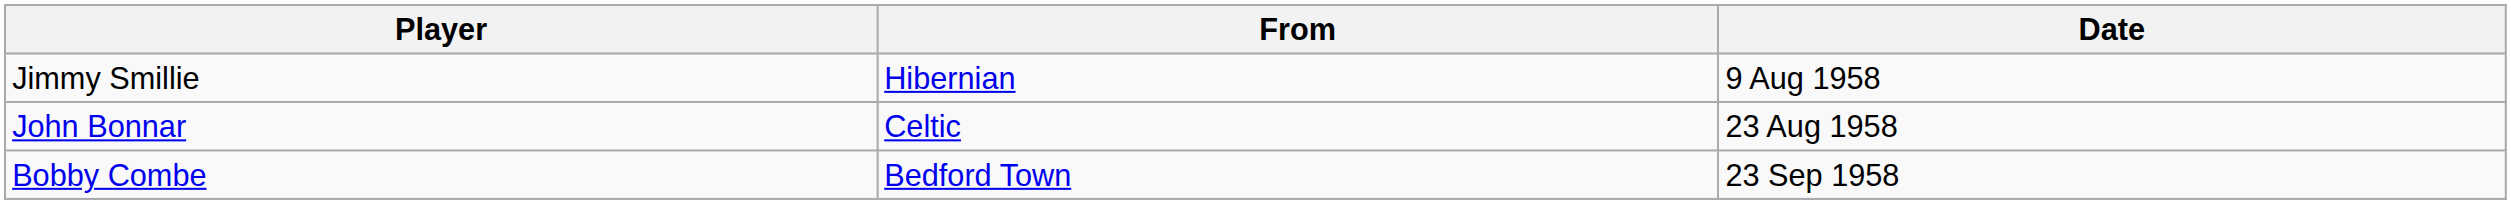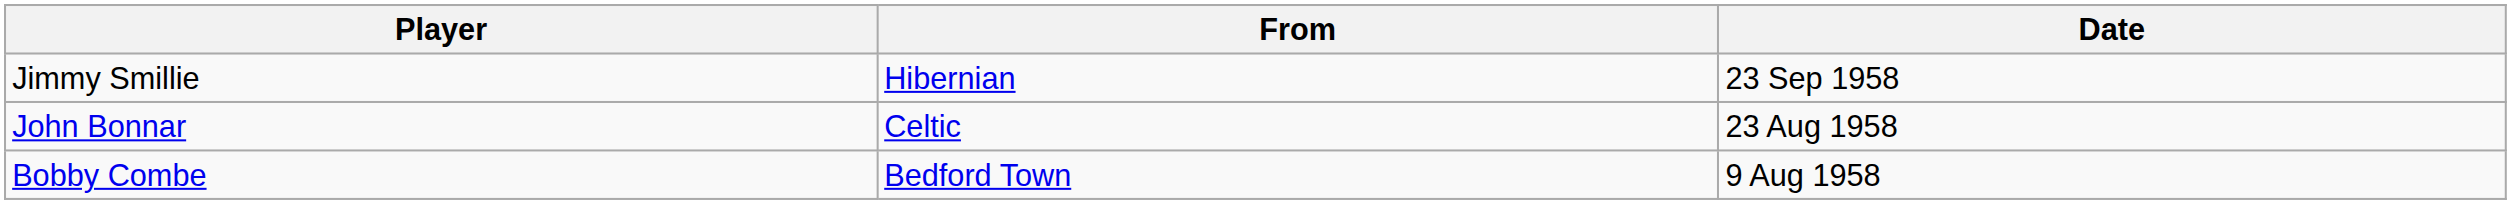 <table class="wikitable" style="text-align:center; font-size:95%;width:98%; text-align:left">
 <tr>
 <th>Player</th>
 <th>From</th>
 <th>Date</th>
 </tr>
 <tr>
 <td> Jimmy Smillie</td>
 <td> <a href='#'>Hibernian</a></td>
-<td>9 Aug 1958</td>
+<td>23 Sep 1958</td>
 </tr>
 <tr>
 <td> <a href='#'>John Bonnar</a></td>
 <td> <a href='#'>Celtic</a></td>
 <td>23 Aug 1958</td>
 </tr>
 <tr>
 <td> <a href='#'>Bobby Combe</a></td>
 <td> <a href='#'>Bedford Town</a></td>
-<td>23 Sep 1958</td>
+<td>9 Aug 1958</td>
 </tr>
 </table>
